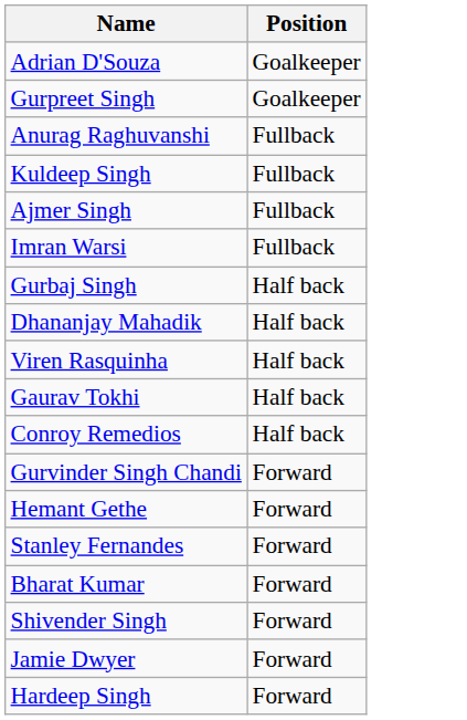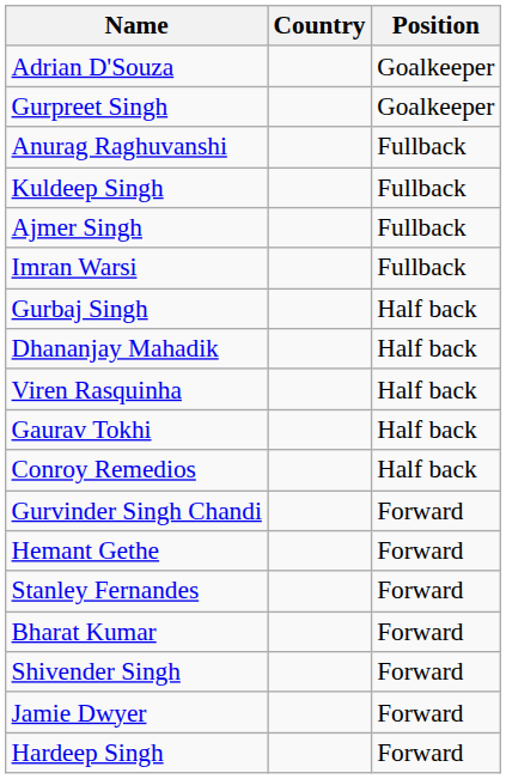 <table class="wikitable" align=center>
 <tr>
 <th>Name</th>
+<th>Country</th>
 <th>Position</th>
 </tr>
 <tr>
 <td><a href='#'>Adrian D'Souza</a></td>
+<td></td>
 <td>Goalkeeper</td>
 </tr>
 <tr>
 <td><a href='#'>Gurpreet Singh</a></td>
+<td></td>
 <td>Goalkeeper</td>
 </tr>
 <tr>
 <td><a href='#'>Anurag Raghuvanshi</a></td>
+<td></td>
 <td>Fullback</td>
 </tr>
 <tr>
 <td><a href='#'>Kuldeep Singh</a></td>
+<td></td>
 <td>Fullback</td>
 </tr>
 <tr>
 <td><a href='#'>Ajmer Singh</a></td>
+<td></td>
 <td>Fullback</td>
 </tr>
 <tr>
 <td><a href='#'>Imran Warsi</a></td>
+<td></td>
 <td>Fullback</td>
 </tr>
 <tr>
 <td><a href='#'>Gurbaj Singh</a></td>
+<td></td>
 <td>Half back</td>
 </tr>
 <tr>
 <td><a href='#'>Dhananjay Mahadik</a></td>
+<td></td>
 <td>Half back</td>
 </tr>
 <tr>
 <td><a href='#'>Viren Rasquinha</a></td>
+<td></td>
 <td>Half back</td>
 </tr>
 <tr>
 <td><a href='#'>Gaurav Tokhi</a></td>
+<td></td>
 <td>Half back</td>
 </tr>
 <tr>
 <td><a href='#'>Conroy Remedios</a></td>
+<td></td>
 <td>Half back</td>
 </tr>
 <tr>
 <td><a href='#'>Gurvinder Singh Chandi</a></td>
+<td></td>
 <td>Forward</td>
 </tr>
 <tr>
 <td><a href='#'>Hemant Gethe</a></td>
+<td></td>
 <td>Forward</td>
 </tr>
 <tr>
 <td><a href='#'>Stanley Fernandes</a></td>
+<td></td>
 <td>Forward</td>
 </tr>
 <tr>
 <td><a href='#'>Bharat Kumar</a></td>
+<td></td>
 <td>Forward</td>
 </tr>
 <tr>
 <td><a href='#'>Shivender Singh</a></td>
+<td></td>
 <td>Forward</td>
 </tr>
 <tr>
 <td><a href='#'>Jamie Dwyer</a></td>
+<td></td>
 <td>Forward</td>
 </tr>
 <tr>
 <td><a href='#'>Hardeep Singh</a></td>
+<td></td>
 <td>Forward</td>
 </tr>
 </table>
